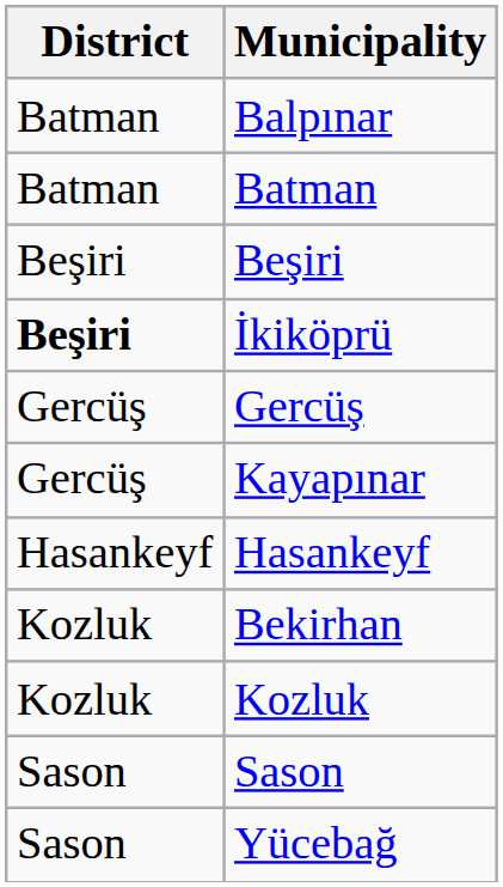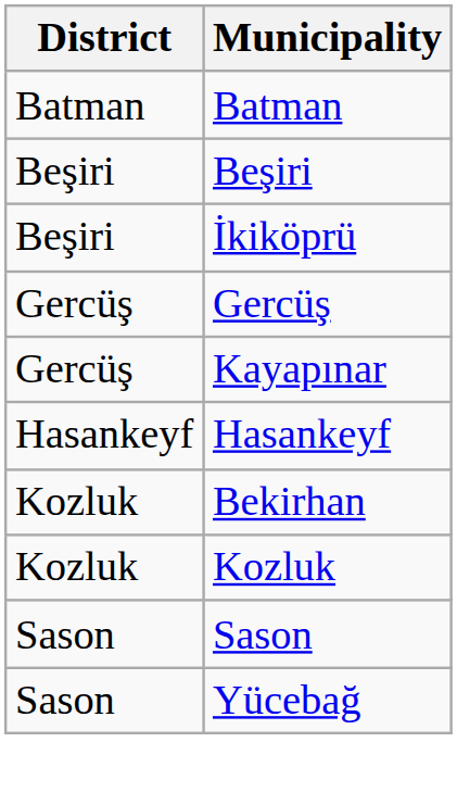 <table class="sortable wikitable">
 <tr>
 <th>District</th>
 <th>Municipality</th>
-</tr>
-<tr>
-<td>Batman</td>
-<td><a href='#'>Balpınar</a></td>
 </tr>
 <tr>
 <td>Batman</td>
 <td><a href='#'>Batman</a></td>
 </tr>
 <tr>
 <td>Beşiri</td>
 <td><a href='#'>Beşiri</a></td>
 </tr>
 <tr>
-<td><strong>Beşiri</strong></td>
+<td>Beşiri</td>
 <td><a href='#'>İkiköprü</a></td>
 </tr>
 <tr>
 <td>Gercüş</td>
 <td><a href='#'>Gercüş</a></td>
 </tr>
 <tr>
 <td>Gercüş</td>
 <td><a href='#'>Kayapınar</a></td>
 </tr>
 <tr>
 <td>Hasankeyf</td>
 <td><a href='#'>Hasankeyf</a></td>
 </tr>
 <tr>
 <td>Kozluk</td>
 <td><a href='#'>Bekirhan</a></td>
 </tr>
 <tr>
 <td>Kozluk</td>
 <td><a href='#'>Kozluk</a></td>
 </tr>
 <tr>
 <td>Sason</td>
 <td><a href='#'>Sason</a></td>
 </tr>
 <tr>
 <td>Sason</td>
 <td><a href='#'>Yücebağ</a></td>
 </tr>
 </table>
